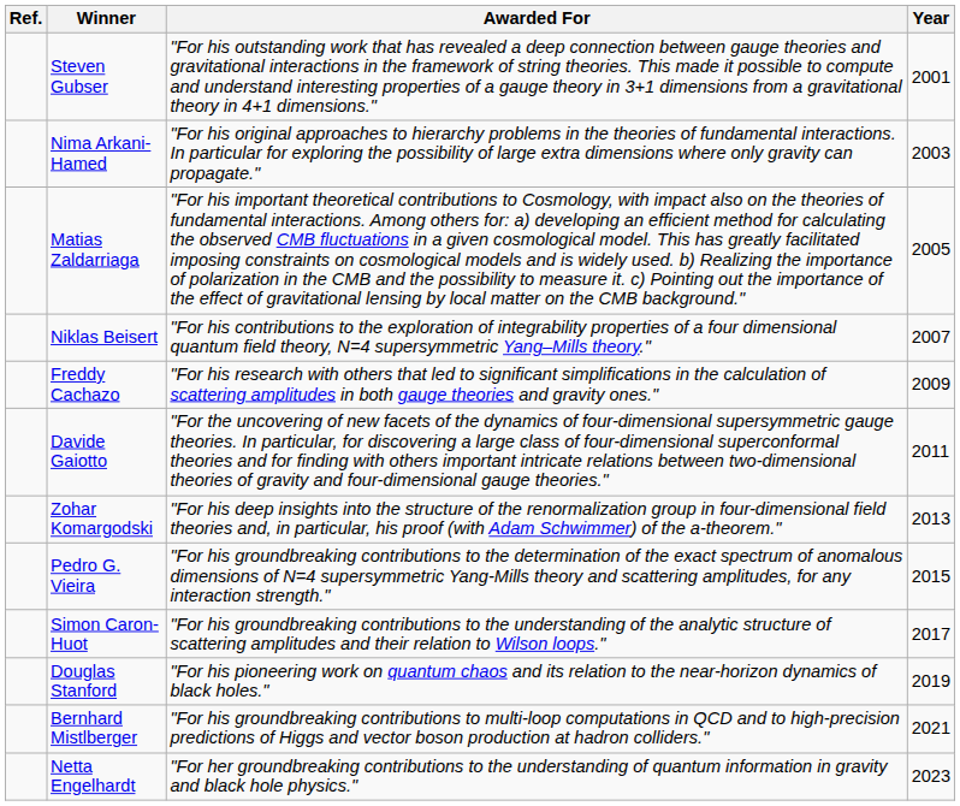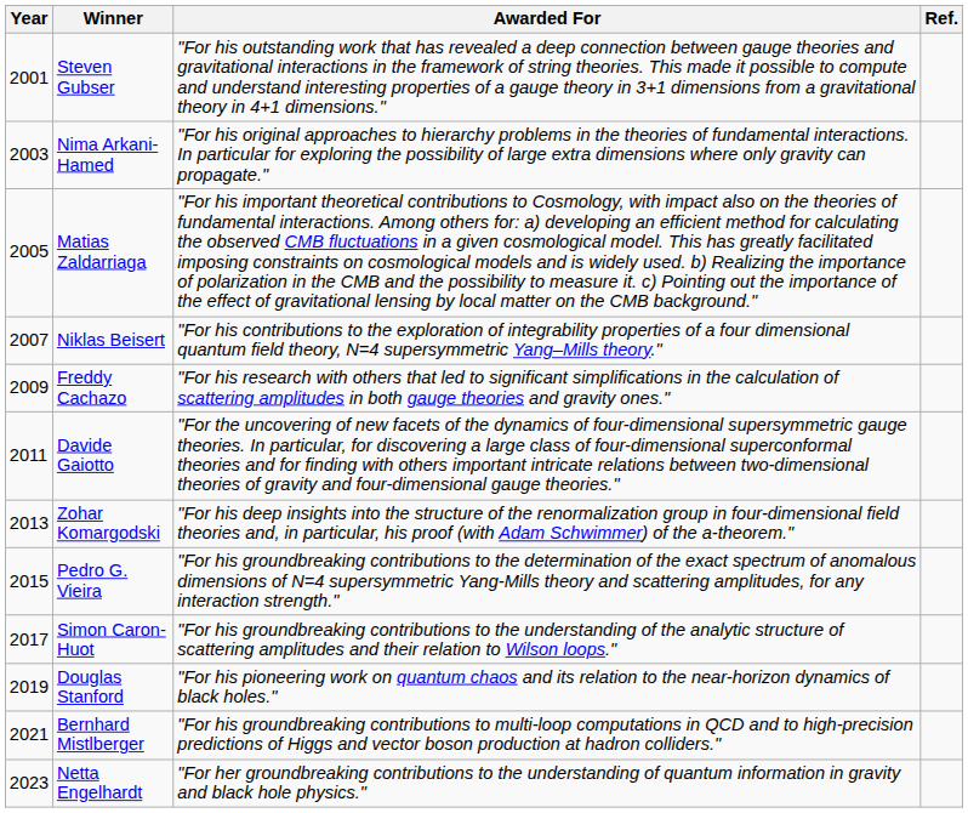 <table class="wikitable">
 <tr>
-<th>Ref.</th>
+<th>Year</th>
 <th>Winner</th>
 <th>Awarded For</th>
-<th>Year</th>
+<th>Ref.</th>
 </tr>
 <tr>
-<td></td>
+<td>2001</td>
 <td><a href='#'>Steven Gubser</a></td>
 <td><em>"For his outstanding work that has revealed a deep connection between gauge theories and gravitational interactions in the framework of string theories. This made it possible to compute and understand interesting properties of a gauge theory in 3+1 dimensions from a gravitational theory in 4+1 dimensions."</em></td>
-<td>2001</td>
+<td></td>
 </tr>
 <tr>
-<td></td>
+<td>2003</td>
 <td><a href='#'>Nima Arkani-Hamed</a></td>
 <td><em>"For his original approaches to hierarchy problems in the theories of fundamental interactions. In particular for exploring the possibility of large extra dimensions where only gravity can propagate."</em></td>
-<td>2003</td>
+<td></td>
 </tr>
 <tr>
-<td></td>
+<td>2005</td>
 <td><a href='#'>Matias Zaldarriaga</a></td>
 <td><em>"For his important theoretical contributions to Cosmology, with impact also on the theories of fundamental interactions. Among others for: a) developing an efficient method for calculating the observed <a href='#'>CMB fluctuations</a> in a given cosmological model. This has greatly facilitated imposing constraints on cosmological models and is widely used. b) Realizing the importance of polarization in the CMB and the possibility to measure it. c) Pointing out the importance of the effect of gravitational lensing by local matter on the CMB background."</em></td>
-<td>2005</td>
+<td></td>
 </tr>
 <tr>
-<td></td>
+<td>2007</td>
 <td><a href='#'>Niklas Beisert</a></td>
 <td><em>"For his contributions to the exploration of integrability properties of a four dimensional quantum field theory, N=4 supersymmetric <a href='#'>Yang–Mills theory</a>."</em></td>
-<td>2007</td>
+<td></td>
 </tr>
 <tr>
-<td></td>
+<td>2009</td>
 <td><a href='#'>Freddy Cachazo</a></td>
 <td><em>"For his research with others that led to significant simplifications in the calculation of <a href='#'>scattering amplitudes</a> in both <a href='#'>gauge theories</a> and gravity ones."</em></td>
-<td>2009</td>
+<td></td>
 </tr>
 <tr>
-<td></td>
+<td>2011</td>
 <td><a href='#'>Davide Gaiotto</a></td>
 <td><em>"For the uncovering of new facets of the dynamics of four-dimensional supersymmetric gauge theories. In particular, for discovering a large class of four-dimensional superconformal theories and for finding with others important intricate relations between two-dimensional theories of gravity and four-dimensional gauge theories."</em></td>
-<td>2011</td>
+<td></td>
 </tr>
 <tr>
-<td></td>
+<td>2013</td>
 <td><a href='#'>Zohar Komargodski</a></td>
 <td><em>"For his deep insights into the structure of the renormalization group in four-dimensional field theories and, in particular, his proof (with <a href='#'>Adam Schwimmer</a>) of the a-theorem."</em></td>
-<td>2013</td>
+<td></td>
 </tr>
 <tr>
-<td></td>
+<td>2015</td>
 <td><a href='#'>Pedro G. Vieira</a></td>
 <td><em>"For his groundbreaking contributions to the determination of the exact spectrum of anomalous dimensions of N=4 supersymmetric Yang-Mills theory and scattering amplitudes, for any interaction strength."</em></td>
-<td>2015</td>
+<td></td>
 </tr>
 <tr>
-<td></td>
+<td>2017</td>
 <td><a href='#'>Simon Caron-Huot</a></td>
 <td><em>"For his groundbreaking contributions to the understanding of the analytic structure of scattering amplitudes and their relation to <a href='#'>Wilson loops</a>."</em></td>
-<td>2017</td>
+<td></td>
 </tr>
 <tr>
-<td></td>
+<td>2019</td>
 <td><a href='#'>Douglas Stanford</a></td>
 <td><em>"For his pioneering work on <a href='#'>quantum chaos</a> and its relation to the near-horizon dynamics of black holes."</em></td>
-<td>2019</td>
+<td></td>
 </tr>
 <tr>
-<td></td>
+<td>2021</td>
 <td><a href='#'>Bernhard Mistlberger</a></td>
 <td><em>"For his groundbreaking contributions to multi-loop computations in QCD and to high-precision predictions of Higgs and vector boson production at hadron colliders."</em></td>
-<td>2021</td>
+<td></td>
 </tr>
 <tr>
-<td></td>
+<td>2023</td>
 <td><a href='#'>Netta Engelhardt</a></td>
 <td><em>"For her groundbreaking contributions to the understanding of quantum information in gravity and black hole physics."</em></td>
-<td>2023</td>
+<td></td>
 </tr>
 </table>
